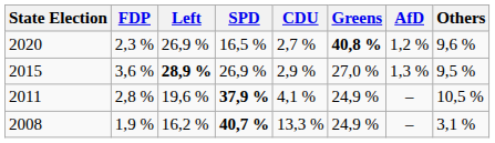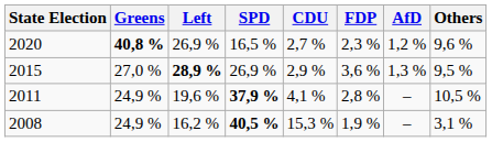 <table class="wikitable zebra">
 <tr class="hintergrundfarbe5">
 <th>State Election</th>
-<th><a href='#'>FDP</a></th>
+<th><a href='#'>Greens</a></th>
 <th><a href='#'>Left</a></th>
 <th><a href='#'>SPD</a></th>
 <th><a href='#'>CDU</a></th>
-<th><a href='#'>Greens</a></th>
+<th><a href='#'>FDP</a></th>
 <th><a href='#'>AfD</a></th>
 <th>Others</th>
 </tr>
 <tr>
 <td>2020</td>
-<td>2,3 %</td>
+<td><strong>40,8 %</strong></td>
 <td>26,9 %</td>
 <td>16,5 %</td>
 <td>2,7 %</td>
-<td><strong>40,8 %</strong></td>
+<td>2,3 %</td>
 <td>1,2 %</td>
 <td>9,6 %</td>
 </tr>
 <tr>
 <td>2015</td>
-<td>3,6 %</td>
+<td>27,0 %</td>
 <td><strong>28,9 %</strong></td>
 <td>26,9 %</td>
 <td>2,9 %</td>
-<td>27,0 %</td>
+<td>3,6 %</td>
 <td>1,3 %</td>
 <td>9,5 %</td>
 </tr>
 <tr>
 <td>2011</td>
-<td>2,8 %</td>
+<td>24,9 %</td>
 <td>19,6 %</td>
 <td><strong>37,9 %</strong></td>
 <td>4,1 %</td>
-<td>24,9 %</td>
+<td>2,8 %</td>
 <td style="text-align:center">–</td>
 <td>10,5 %</td>
 </tr>
 <tr>
 <td>2008</td>
+<td>24,9 %</td>
+<td>16,2 %</td>
+<td><strong>40,5 %</strong></td>
+<td>15,3 %</td>
 <td>1,9 %</td>
-<td>16,2 %</td>
-<td><strong>40,7 %</strong></td>
-<td>13,3 %</td>
-<td>24,9 %</td>
 <td style="text-align:center">–</td>
 <td>3,1 %</td>
 </tr>
 </table>
